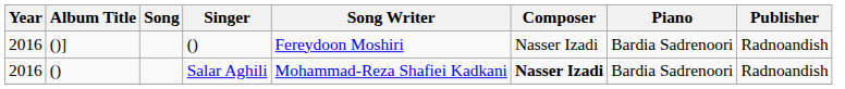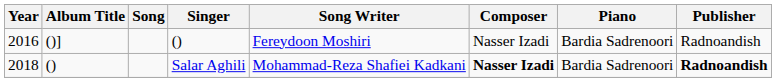 <table class="wikitable sortable">
 <tr>
 <th>Year</th>
 <th>Album Title</th>
 <th>Song</th>
 <th>Singer</th>
 <th>Song Writer</th>
 <th>Composer</th>
 <th>Piano</th>
 <th>Publisher</th>
 </tr>
 <tr>
 <td>2016</td>
 <td> ()]</td>
 <td></td>
 <td> ()</td>
 <td><a href='#'>Fereydoon Moshiri</a></td>
 <td>Nasser Izadi</td>
 <td>Bardia Sadrenoori</td>
 <td>Radnoandish</td>
 </tr>
 <tr>
-<td>2016</td>
+<td>2018</td>
 <td> ()</td>
 <td></td>
 <td><a href='#'>Salar Aghili</a></td>
 <td><a href='#'>Mohammad-Reza Shafiei Kadkani</a></td>
 <td><strong>Nasser Izadi</strong></td>
 <td>Bardia Sadrenoori</td>
-<td>Radnoandish</td>
+<td><strong>Radnoandish</strong></td>
 </tr>
 <tr>
 </tr>
 </table>
